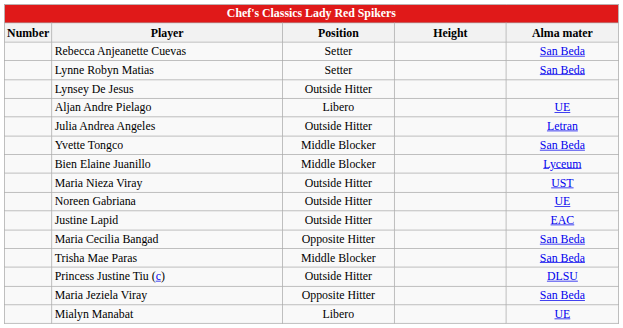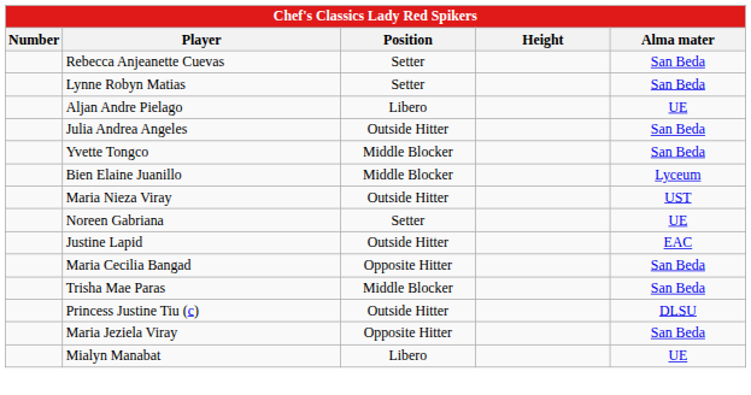 <table class="wikitable sortable" style="font-size:100%; text-align:left;">
 <tr>
 <th colspan="5" style= "background:#E01919; color:white; text-align: center"><strong>Chef's Classics Lady Red Spikers</strong></th>
 </tr>
 <tr style="background:#FFFFFF;">
 <th style= "align=center; width:2em;">Number</th>
 <th style= "align=center;width:19em;">Player</th>
 <th style= "align=center; width:9em;">Position</th>
 <th style= "align=center; width:9em;">Height</th>
 <th style= "align=center; width:9em;">Alma mater</th>
 </tr>
 <tr align=center>
 <td></td>
 <td align=left>Rebecca Anjeanette Cuevas</td>
 <td>Setter</td>
 <td></td>
 <td><a href='#'>San Beda</a></td>
 </tr>
 <tr align=center>
 <td></td>
 <td align=left>Lynne Robyn Matias</td>
 <td>Setter</td>
 <td></td>
 <td><a href='#'>San Beda</a></td>
 </tr>
 <tr align=center>
 <td></td>
-<td align=left>Lynsey De Jesus</td>
-<td>Outside Hitter</td>
-<td></td>
-<td></td>
-</tr>
-<tr align=center>
-<td></td>
 <td align=left>Aljan Andre Pielago</td>
 <td>Libero</td>
 <td></td>
 <td><a href='#'>UE</a></td>
 </tr>
 <tr align=center>
 <td></td>
 <td align=left>Julia Andrea Angeles</td>
 <td>Outside Hitter</td>
 <td></td>
-<td><a href='#'>Letran</a></td>
+<td><a href='#'>San Beda</a></td>
 </tr>
 <tr align=center>
 <td></td>
 <td align=left>Yvette Tongco</td>
 <td>Middle Blocker</td>
 <td></td>
 <td><a href='#'>San Beda</a></td>
 </tr>
 <tr align=center>
 <td></td>
 <td align=left>Bien Elaine Juanillo</td>
 <td>Middle Blocker</td>
 <td></td>
 <td><a href='#'>Lyceum</a></td>
 </tr>
 <tr align=center>
 <td></td>
 <td align=left>Maria Nieza Viray</td>
 <td>Outside Hitter</td>
 <td></td>
 <td><a href='#'>UST</a></td>
 </tr>
 <tr align=center>
 <td></td>
 <td align=left>Noreen Gabriana</td>
-<td>Outside Hitter</td>
+<td>Setter</td>
 <td></td>
 <td><a href='#'>UE</a></td>
 </tr>
 <tr align=center>
 <td></td>
 <td align=left>Justine Lapid</td>
 <td>Outside Hitter</td>
 <td></td>
 <td><a href='#'>EAC</a></td>
 </tr>
 <tr align=center>
 <td></td>
 <td align=left>Maria Cecilia Bangad</td>
 <td>Opposite Hitter</td>
 <td></td>
 <td><a href='#'>San Beda</a></td>
 </tr>
 <tr align=center>
 <td></td>
 <td align=left>Trisha Mae Paras</td>
 <td>Middle Blocker</td>
 <td></td>
 <td><a href='#'>San Beda</a></td>
 </tr>
 <tr align=center>
 <td></td>
 <td align=left>Princess Justine Tiu (<a href='#'>c</a>)</td>
 <td>Outside Hitter</td>
 <td></td>
 <td><a href='#'>DLSU</a></td>
 </tr>
 <tr align=center>
 <td></td>
 <td align=left>Maria Jeziela Viray</td>
 <td>Opposite Hitter</td>
 <td></td>
 <td><a href='#'>San Beda</a></td>
 </tr>
 <tr align=center>
 <td></td>
 <td align=left>Mialyn Manabat</td>
 <td>Libero</td>
 <td></td>
 <td><a href='#'>UE</a></td>
 </tr>
 </table>
